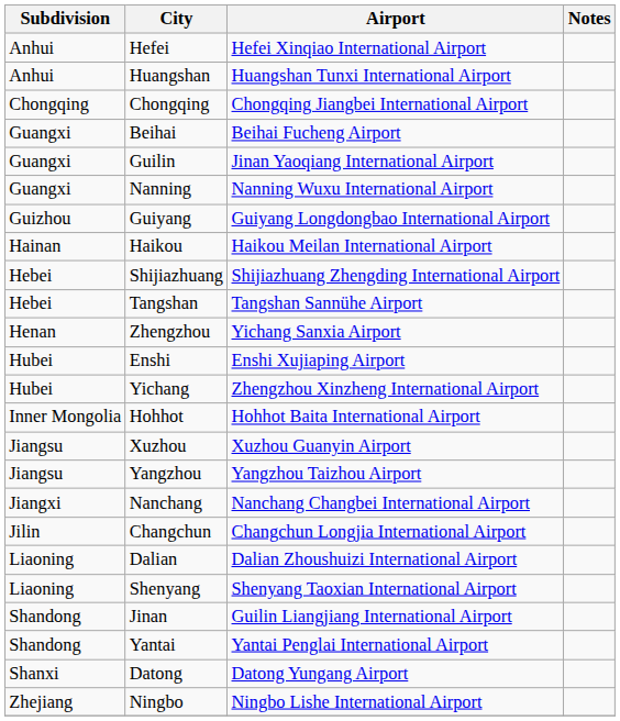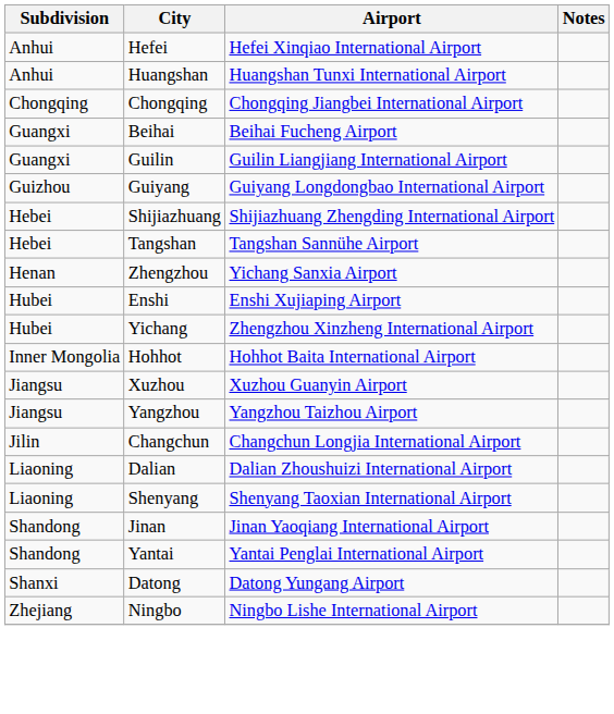 <table class="sortable wikitable">
 <tr>
 <th>Subdivision</th>
 <th>City</th>
 <th>Airport</th>
 <th>Notes</th>
 </tr>
 <tr>
 <td>Anhui</td>
 <td>Hefei</td>
 <td><a href='#'>Hefei Xinqiao International Airport</a></td>
 <td></td>
 </tr>
 <tr>
 <td>Anhui</td>
 <td>Huangshan</td>
 <td><a href='#'>Huangshan Tunxi International Airport</a></td>
 <td></td>
 </tr>
 <tr>
 <td>Chongqing</td>
 <td>Chongqing</td>
 <td><a href='#'>Chongqing Jiangbei International Airport</a></td>
 <td></td>
 </tr>
 <tr>
 <td>Guangxi</td>
 <td>Beihai</td>
 <td><a href='#'>Beihai Fucheng Airport</a></td>
 <td></td>
 </tr>
 <tr>
 <td>Guangxi</td>
 <td>Guilin</td>
-<td><a href='#'>Jinan Yaoqiang International Airport</a></td>
-<td></td>
-</tr>
-<tr>
-<td>Guangxi</td>
-<td>Nanning</td>
-<td><a href='#'>Nanning Wuxu International Airport</a></td>
+<td><a href='#'>Guilin Liangjiang International Airport</a></td>
 <td></td>
 </tr>
 <tr>
 <td>Guizhou</td>
 <td>Guiyang</td>
 <td><a href='#'>Guiyang Longdongbao International Airport</a></td>
-<td></td>
-</tr>
-<tr>
-<td>Hainan</td>
-<td>Haikou</td>
-<td><a href='#'>Haikou Meilan International Airport</a></td>
 <td></td>
 </tr>
 <tr>
 <td>Hebei</td>
 <td>Shijiazhuang</td>
 <td><a href='#'>Shijiazhuang Zhengding International Airport</a></td>
 <td></td>
 </tr>
 <tr>
 <td>Hebei</td>
 <td>Tangshan</td>
 <td><a href='#'>Tangshan Sannühe Airport</a></td>
 <td></td>
 </tr>
 <tr>
 <td>Henan</td>
 <td>Zhengzhou</td>
 <td><a href='#'>Yichang Sanxia Airport</a></td>
 <td></td>
 </tr>
 <tr>
 <td>Hubei</td>
 <td>Enshi</td>
 <td><a href='#'>Enshi Xujiaping Airport</a></td>
 <td></td>
 </tr>
 <tr>
 <td>Hubei</td>
 <td>Yichang</td>
 <td><a href='#'>Zhengzhou Xinzheng International Airport</a></td>
 <td></td>
 </tr>
 <tr>
 <td>Inner Mongolia</td>
 <td>Hohhot</td>
 <td><a href='#'>Hohhot Baita International Airport</a></td>
 <td></td>
 </tr>
 <tr>
 <td>Jiangsu</td>
 <td>Xuzhou</td>
 <td><a href='#'>Xuzhou Guanyin Airport</a></td>
 <td></td>
 </tr>
 <tr>
 <td>Jiangsu</td>
 <td>Yangzhou</td>
 <td><a href='#'>Yangzhou Taizhou Airport</a></td>
 <td></td>
 </tr>
 <tr>
-<td>Jiangxi</td>
-<td>Nanchang</td>
-<td><a href='#'>Nanchang Changbei International Airport</a></td>
-<td></td>
-</tr>
-<tr>
 <td>Jilin</td>
 <td>Changchun</td>
 <td><a href='#'>Changchun Longjia International Airport</a></td>
 <td></td>
 </tr>
 <tr>
 <td>Liaoning</td>
 <td>Dalian</td>
 <td><a href='#'>Dalian Zhoushuizi International Airport</a></td>
 <td></td>
 </tr>
 <tr>
 <td>Liaoning</td>
 <td>Shenyang</td>
 <td><a href='#'>Shenyang Taoxian International Airport</a></td>
 <td></td>
 </tr>
 <tr>
 <td>Shandong</td>
 <td>Jinan</td>
-<td><a href='#'>Guilin Liangjiang International Airport</a></td>
+<td><a href='#'>Jinan Yaoqiang International Airport</a></td>
 <td></td>
 </tr>
 <tr>
 <td>Shandong</td>
 <td>Yantai</td>
 <td><a href='#'>Yantai Penglai International Airport</a></td>
 <td></td>
 </tr>
 <tr>
 <td>Shanxi</td>
 <td>Datong</td>
 <td><a href='#'>Datong Yungang Airport</a></td>
 <td></td>
 </tr>
 <tr>
 <td>Zhejiang</td>
 <td>Ningbo</td>
 <td><a href='#'>Ningbo Lishe International Airport</a></td>
 <td></td>
 </tr>
 <tr>
 </tr>
 </table>
